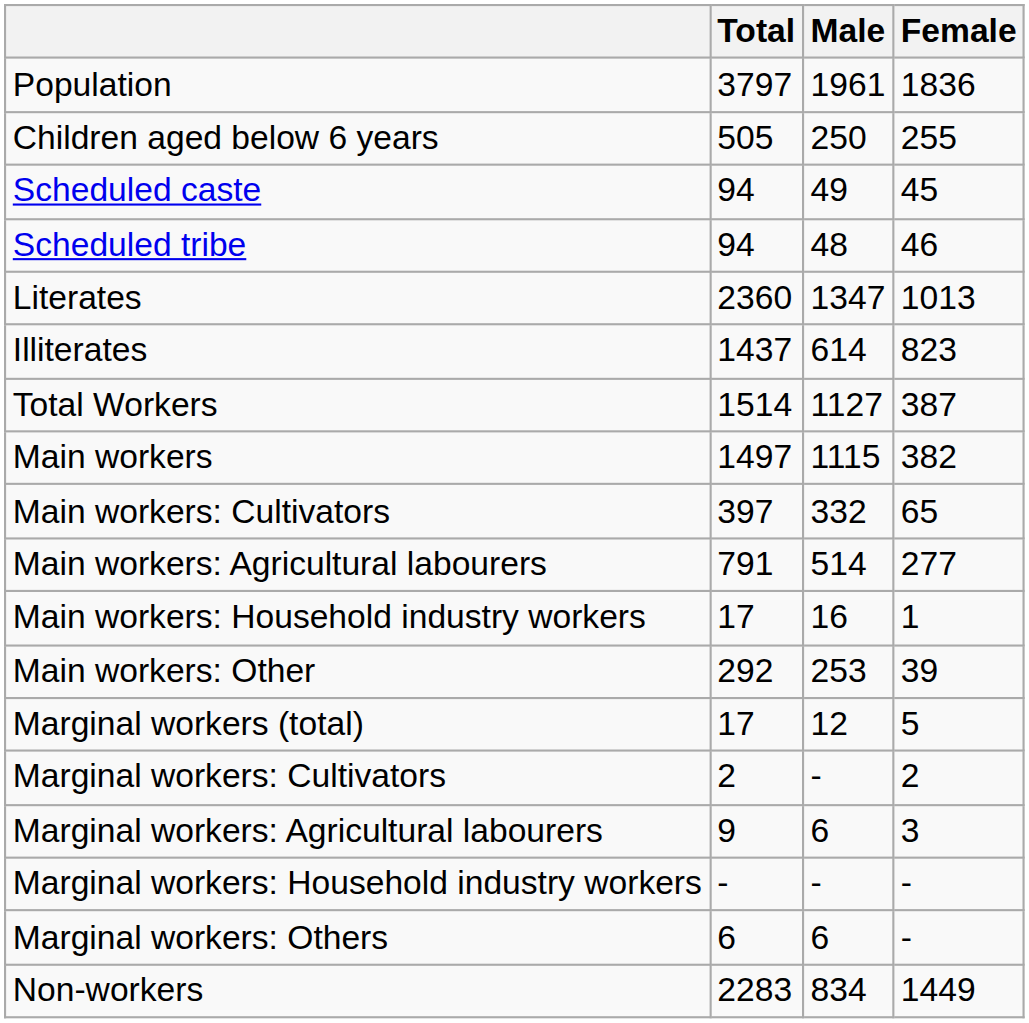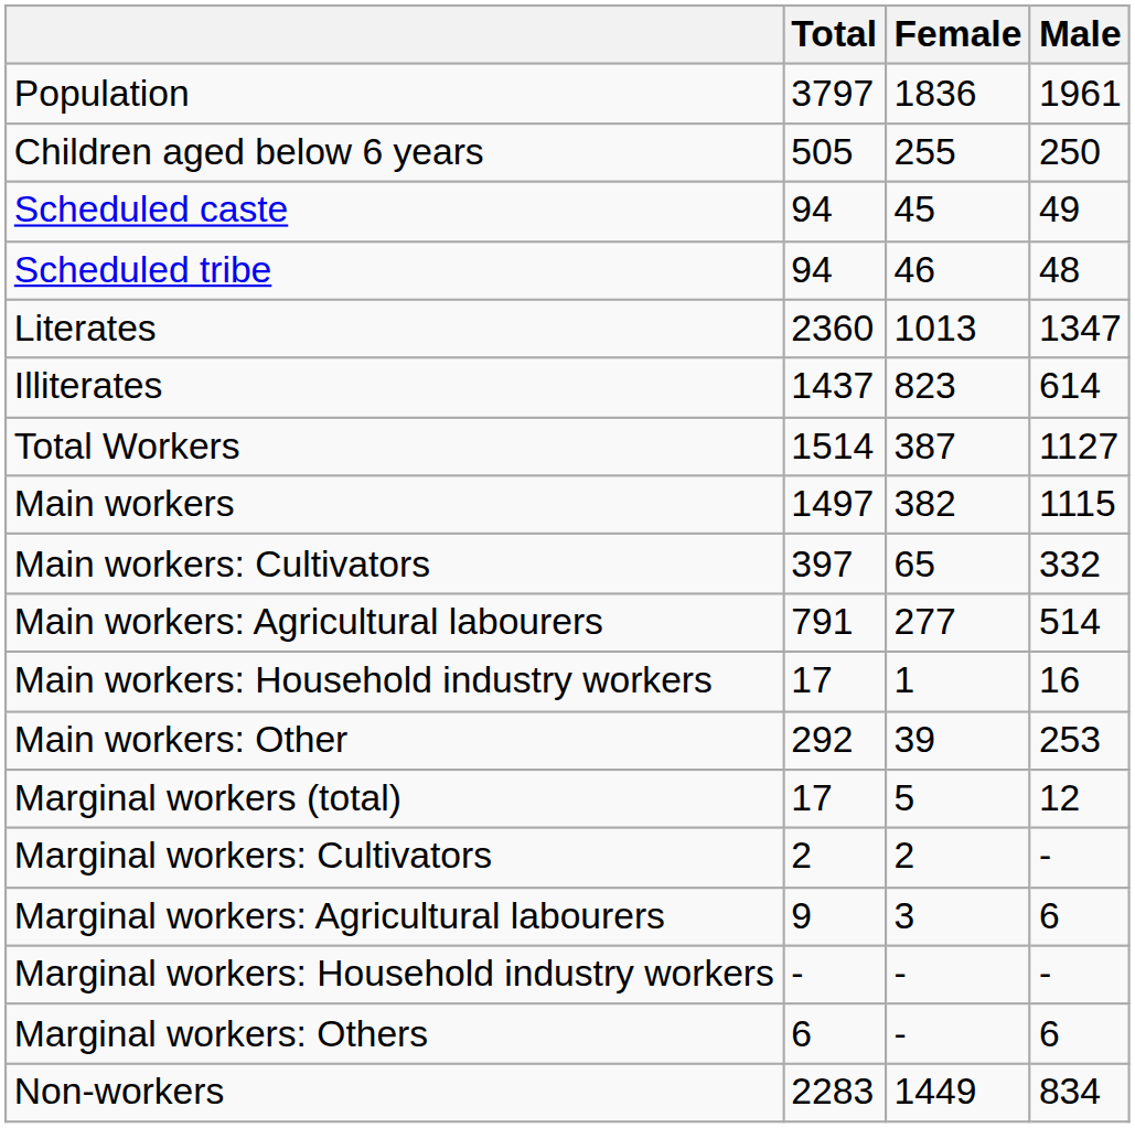 <table class="wikitable sortable">
 <tr>
 <th></th>
 <th>Total</th>
+<th>Female</th>
 <th>Male</th>
-<th>Female</th>
 </tr>
 <tr>
 <td>Population</td>
 <td>3797</td>
+<td>1836</td>
 <td>1961</td>
-<td>1836</td>
 </tr>
 <tr>
 <td>Children aged below 6 years</td>
 <td>505</td>
+<td>255</td>
 <td>250</td>
-<td>255</td>
 </tr>
 <tr>
 <td><a href='#'>Scheduled caste</a></td>
 <td>94</td>
+<td>45</td>
 <td>49</td>
-<td>45</td>
 </tr>
 <tr>
 <td><a href='#'>Scheduled tribe</a></td>
 <td>94</td>
+<td>46</td>
 <td>48</td>
-<td>46</td>
 </tr>
 <tr>
 <td>Literates</td>
 <td>2360</td>
+<td>1013</td>
 <td>1347</td>
-<td>1013</td>
 </tr>
 <tr>
 <td>Illiterates</td>
 <td>1437</td>
+<td>823</td>
 <td>614</td>
-<td>823</td>
 </tr>
 <tr>
 <td>Total Workers</td>
 <td>1514</td>
+<td>387</td>
 <td>1127</td>
-<td>387</td>
 </tr>
 <tr>
 <td>Main workers</td>
 <td>1497</td>
+<td>382</td>
 <td>1115</td>
-<td>382</td>
 </tr>
 <tr>
 <td>Main workers: Cultivators</td>
 <td>397</td>
+<td>65</td>
 <td>332</td>
-<td>65</td>
 </tr>
 <tr>
 <td>Main workers: Agricultural labourers</td>
 <td>791</td>
+<td>277</td>
 <td>514</td>
-<td>277</td>
 </tr>
 <tr>
 <td>Main workers: Household industry workers</td>
 <td>17</td>
+<td>1</td>
 <td>16</td>
-<td>1</td>
 </tr>
 <tr>
 <td>Main workers: Other</td>
 <td>292</td>
+<td>39</td>
 <td>253</td>
-<td>39</td>
 </tr>
 <tr>
 <td>Marginal workers (total)</td>
 <td>17</td>
+<td>5</td>
 <td>12</td>
-<td>5</td>
 </tr>
 <tr>
 <td>Marginal workers: Cultivators</td>
 <td>2</td>
+<td>2</td>
 <td>-</td>
-<td>2</td>
 </tr>
 <tr>
 <td>Marginal workers: Agricultural labourers</td>
 <td>9</td>
+<td>3</td>
 <td>6</td>
-<td>3</td>
 </tr>
 <tr>
 <td>Marginal workers: Household industry workers</td>
 <td>-</td>
 <td>-</td>
 <td>-</td>
 </tr>
 <tr>
 <td>Marginal workers: Others</td>
 <td>6</td>
+<td>-</td>
 <td>6</td>
-<td>-</td>
 </tr>
 <tr>
 <td>Non-workers</td>
 <td>2283</td>
+<td>1449</td>
 <td>834</td>
-<td>1449</td>
 </tr>
 </table>
